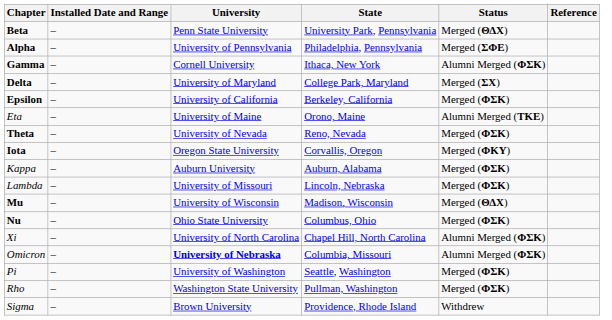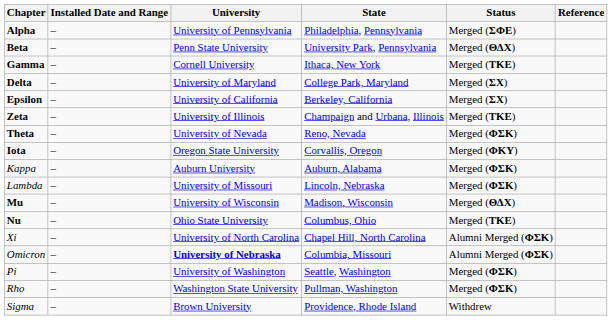 <table class="sortable wikitable">
 <tr>
 <th>Chapter</th>
 <th>Installed Date and Range</th>
 <th>University</th>
 <th>State</th>
 <th>Status</th>
 <th>Reference</th>
 </tr>
 <tr>
+<td><strong>Alpha</strong></td>
+<td>–</td>
+<td><a href='#'>University of Pennsylvania</a></td>
+<td><a href='#'>Philadelphia</a>, <a href='#'>Pennsylvania</a></td>
+<td>Merged (<strong>ΣΦΕ</strong>)</td>
+<td></td>
+</tr>
+<tr>
 <td><strong>Beta</strong></td>
 <td>–</td>
 <td><a href='#'>Penn State University</a></td>
 <td><a href='#'>University Park</a>, <a href='#'>Pennsylvania</a></td>
 <td>Merged (<strong>ΘΔΧ</strong>)</td>
 <td></td>
 </tr>
 <tr>
-<td><strong>Alpha</strong></td>
-<td>–</td>
-<td><a href='#'>University of Pennsylvania</a></td>
-<td><a href='#'>Philadelphia</a>, <a href='#'>Pennsylvania</a></td>
-<td>Merged (<strong>ΣΦΕ</strong>)</td>
-<td></td>
-</tr>
-<tr>
 <td><strong>Gamma</strong></td>
 <td>–</td>
 <td><a href='#'>Cornell University</a></td>
 <td><a href='#'>Ithaca, New York</a></td>
-<td>Alumni Merged (<strong>ΦΣΚ</strong>)</td>
+<td>Merged (<strong>ΤΚΕ</strong>)</td>
 <td></td>
 </tr>
 <tr>
 <td><strong>Delta</strong></td>
 <td>–</td>
 <td><a href='#'>University of Maryland</a></td>
 <td><a href='#'>College Park, Maryland</a></td>
 <td>Merged (<strong>ΣΧ</strong>)</td>
 <td></td>
 </tr>
 <tr>
 <td><strong>Epsilon</strong></td>
 <td>–</td>
 <td><a href='#'>University of California</a></td>
 <td><a href='#'>Berkeley, California</a></td>
-<td>Merged (<strong>ΦΣΚ</strong>)</td>
+<td>Merged (<strong>ΣΧ</strong>)</td>
 <td></td>
 </tr>
 <tr>
-<td><em>Eta</em></td>
+<td><strong>Zeta</strong></td>
 <td>–</td>
-<td><a href='#'>University of Maine</a></td>
-<td><a href='#'>Orono, Maine</a></td>
-<td>Alumni Merged (<strong>ΤΚΕ</strong>)</td>
+<td><a href='#'>University of Illinois</a></td>
+<td><a href='#'>Champaign</a> and <a href='#'>Urbana</a>, <a href='#'>Illinois</a></td>
+<td>Merged (<strong>ΤΚΕ</strong>)</td>
 <td></td>
 </tr>
 <tr>
 <td><strong>Theta</strong></td>
 <td>–</td>
 <td><a href='#'>University of Nevada</a></td>
 <td><a href='#'>Reno, Nevada</a></td>
 <td>Merged (<strong>ΦΣΚ</strong>)</td>
 <td></td>
 </tr>
 <tr>
 <td><strong>Iota</strong></td>
 <td>–</td>
 <td><a href='#'>Oregon State University</a></td>
 <td><a href='#'>Corvallis, Oregon</a></td>
 <td>Merged (<strong>ΦΚΥ</strong>)</td>
 <td></td>
 </tr>
 <tr>
 <td><em>Kappa</em></td>
 <td>–</td>
 <td><a href='#'>Auburn University</a></td>
 <td><a href='#'>Auburn, Alabama</a></td>
 <td>Merged (<strong>ΦΣΚ</strong>)</td>
 <td></td>
 </tr>
 <tr>
 <td><em>Lambda</em></td>
 <td>–</td>
 <td><a href='#'>University of Missouri</a></td>
 <td><a href='#'>Lincoln, Nebraska</a></td>
 <td>Merged (<strong>ΦΣΚ</strong>)</td>
 <td></td>
 </tr>
 <tr>
 <td><strong>Mu</strong></td>
 <td>–</td>
 <td><a href='#'>University of Wisconsin</a></td>
 <td><a href='#'>Madison, Wisconsin</a></td>
 <td>Merged (<strong>ΘΔΧ</strong>)</td>
 <td></td>
 </tr>
 <tr>
 <td><strong>Nu</strong></td>
 <td>–</td>
 <td><a href='#'>Ohio State University</a></td>
 <td><a href='#'>Columbus, Ohio</a></td>
-<td>Merged (<strong>ΦΣΚ</strong>)</td>
+<td>Merged (<strong>ΤΚΕ</strong>)</td>
 <td></td>
 </tr>
 <tr>
 <td><em>Xi</em></td>
 <td>–</td>
 <td><a href='#'>University of North Carolina</a></td>
 <td><a href='#'>Chapel Hill, North Carolina</a></td>
 <td>Alumni Merged (<strong>ΦΣΚ</strong>)</td>
 <td></td>
 </tr>
 <tr>
 <td><em>Omicron</em></td>
 <td>–</td>
 <td><strong><a href='#'>University of Nebraska</a></strong></td>
 <td><a href='#'>Columbia, Missouri</a></td>
 <td>Alumni Merged (<strong>ΦΣΚ</strong>)</td>
 <td></td>
 </tr>
 <tr>
 <td><em>Pi</em></td>
 <td>–</td>
 <td><a href='#'>University of Washington</a></td>
 <td><a href='#'>Seattle</a>, <a href='#'>Washington</a></td>
 <td>Merged (<strong>ΦΣΚ</strong>)</td>
 <td></td>
 </tr>
 <tr>
 <td><em>Rho</em></td>
 <td>–</td>
 <td><a href='#'>Washington State University</a></td>
 <td><a href='#'>Pullman, Washington</a></td>
 <td>Merged (<strong>ΦΣΚ</strong>)</td>
 <td></td>
 </tr>
 <tr>
 <td><em>Sigma</em></td>
 <td>–</td>
 <td><a href='#'>Brown University</a></td>
 <td><a href='#'>Providence, Rhode Island</a></td>
 <td>Withdrew</td>
 <td></td>
 </tr>
 </table>
